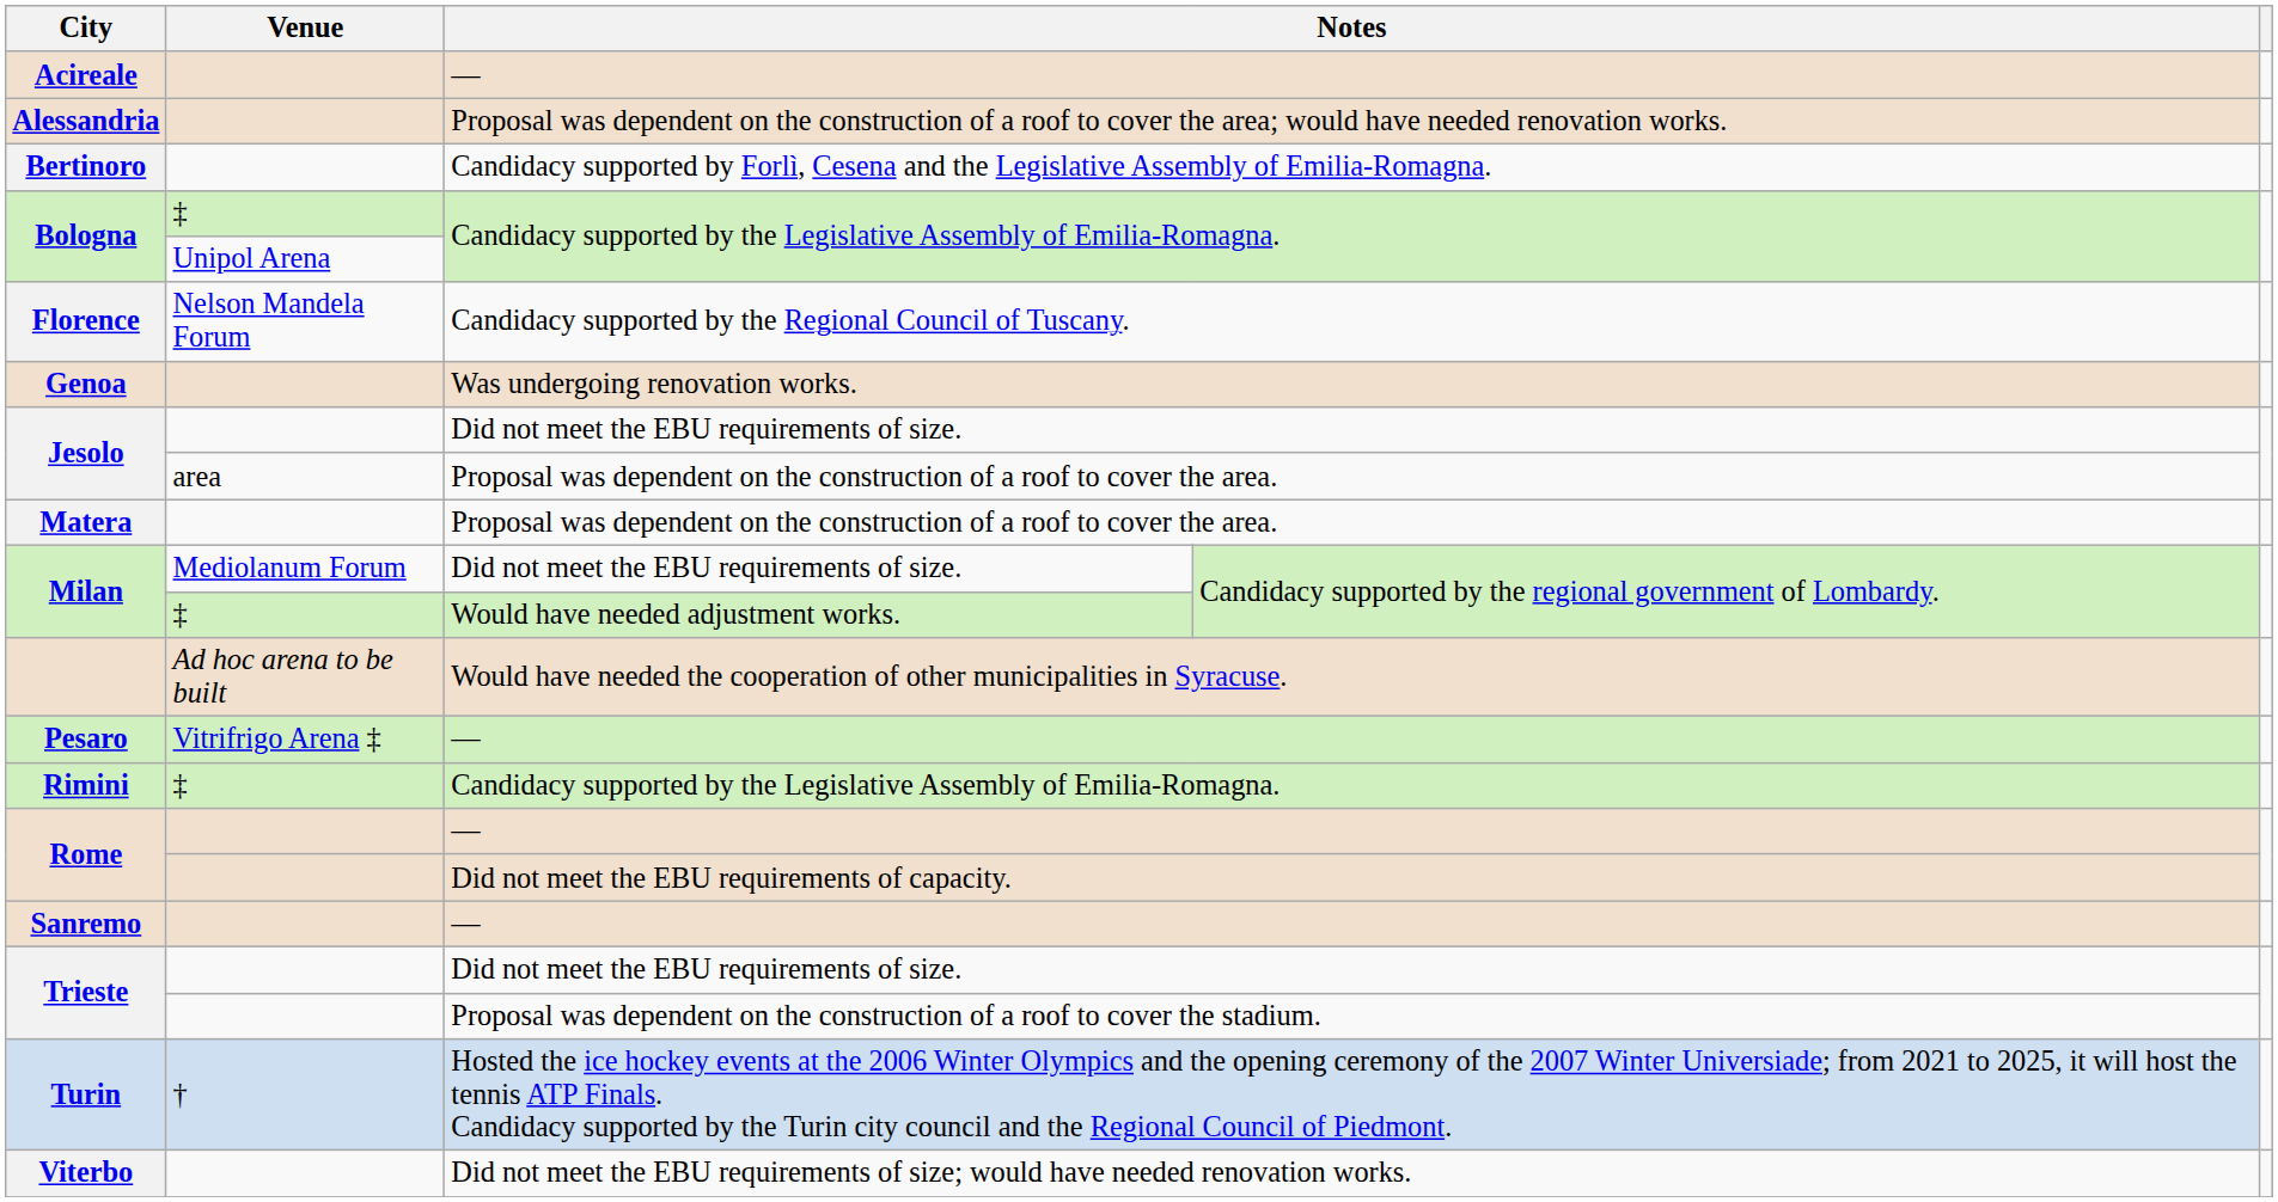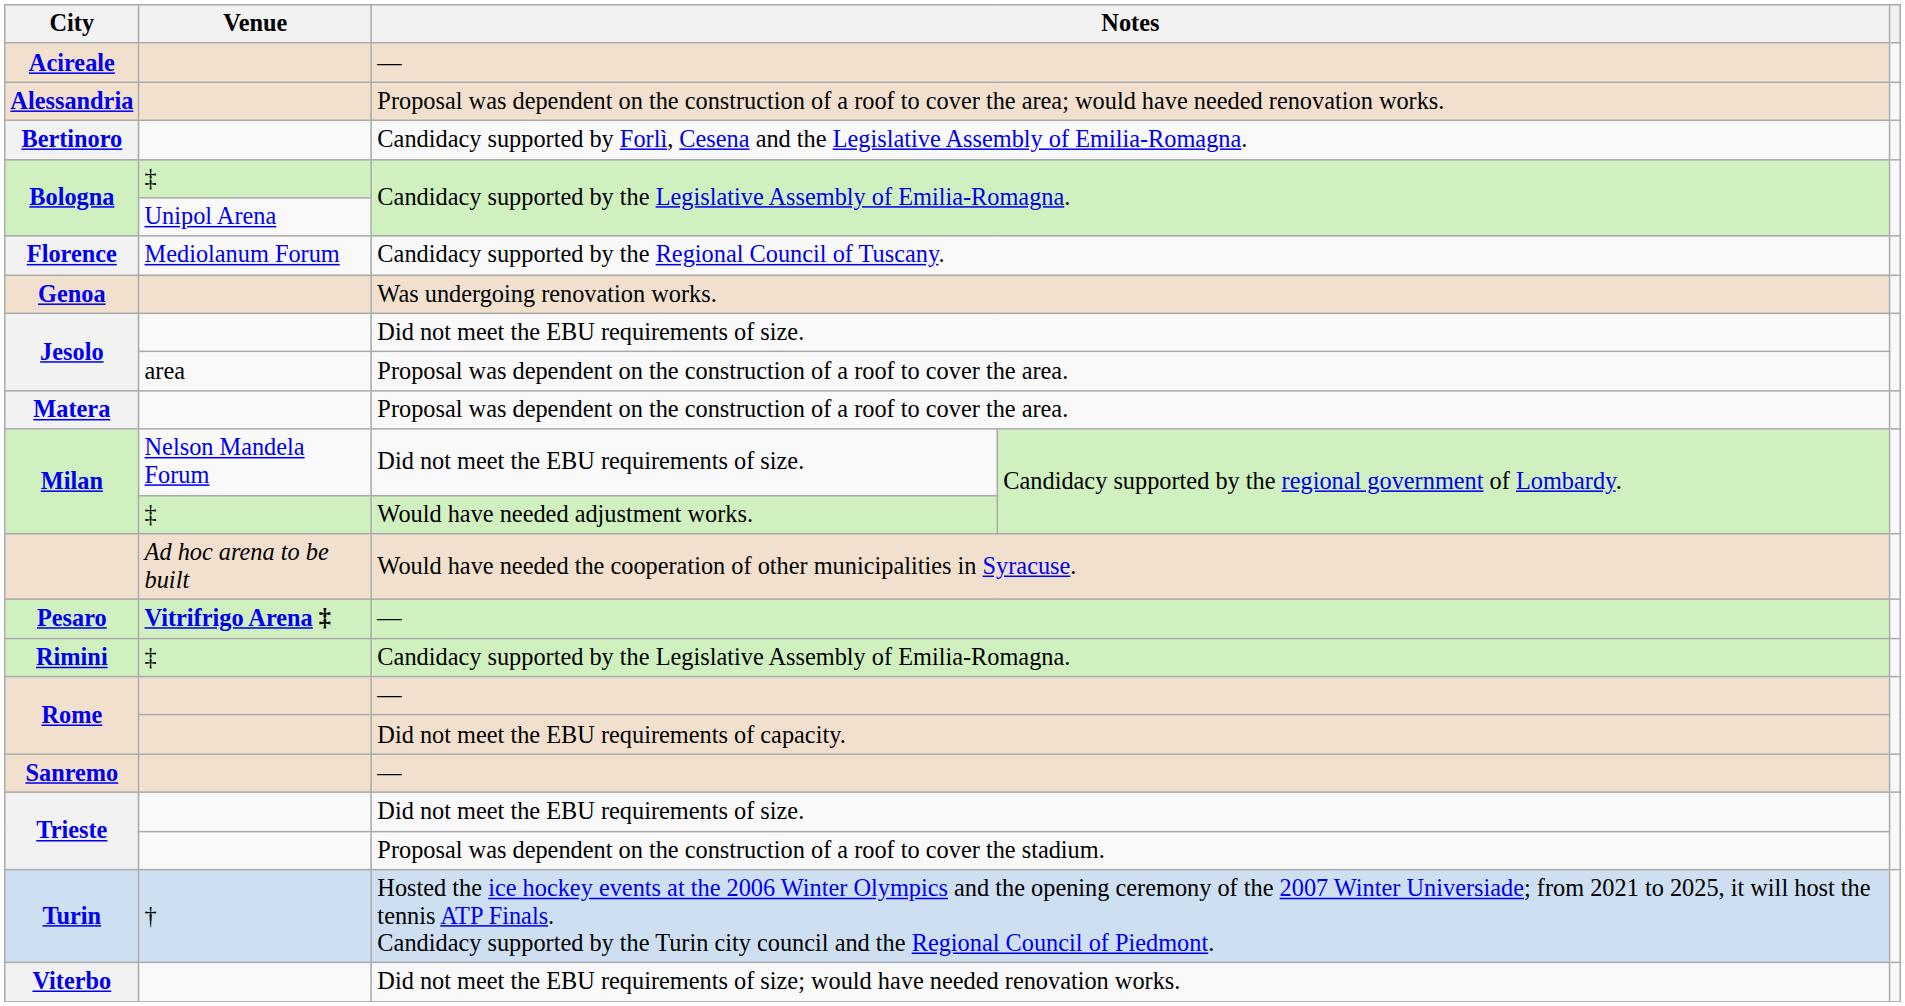 <table class="wikitable plainrowheaders">
 <tr>
 <th scope="col">City</th>
 <th scope="col">Venue</th>
 <th scope="col" colspan="2">Notes</th>
 <th scope="col"></th>
 </tr>
 <tr>
 <th scope="row" style="background:#F2E0CE;"><a href='#'>Acireale</a></th>
 <td style="background:#F2E0CE;"></td>
 <td colspan="2" style="background:#F2E0CE;">—</td>
 <td></td>
 </tr>
 <tr>
 <th scope="row" style="background:#F2E0CE;"><a href='#'>Alessandria</a></th>
 <td style="background:#F2E0CE;"></td>
 <td colspan="2" style="background:#F2E0CE;">Proposal was dependent on the construction of a roof to cover the area; would have needed renovation works.</td>
 <td></td>
 </tr>
 <tr>
 <th scope="row"><a href='#'>Bertinoro</a></th>
 <td></td>
 <td colspan="2">Candidacy supported by <a href='#'>Forlì</a>, <a href='#'>Cesena</a> and the <a href='#'>Legislative Assembly of Emilia-Romagna</a>.</td>
 <td></td>
 </tr>
 <tr>
 <th rowspan="2" scope="row" style="background:#D0F0C0;"><a href='#'>Bologna</a></th>
 <td style="background:#D0F0C0;"> ‡</td>
 <td colspan="2" rowspan="2" style="background:#D0F0C0;">Candidacy supported by the <a href='#'>Legislative Assembly of Emilia-Romagna</a>.</td>
 <td rowspan="2"></td>
 </tr>
 <tr>
 <td><a href='#'>Unipol Arena</a></td>
 </tr>
 <tr>
 <th scope="row"><a href='#'>Florence</a></th>
-<td><a href='#'>Nelson Mandela Forum</a></td>
+<td><a href='#'>Mediolanum Forum</a></td>
 <td colspan="2">Candidacy supported by the <a href='#'>Regional Council of Tuscany</a>.</td>
 <td></td>
 </tr>
 <tr>
 <th scope="row" style="background:#F2E0CE;"><a href='#'>Genoa</a></th>
 <td style="background:#F2E0CE;"></td>
 <td colspan="2" style="background:#F2E0CE;">Was undergoing renovation works.</td>
 <td></td>
 </tr>
 <tr>
 <th scope="row" rowspan="2"><a href='#'>Jesolo</a></th>
 <td></td>
 <td colspan="2">Did not meet the EBU requirements of size.</td>
 <td rowspan="2"></td>
 </tr>
 <tr>
 <td> area</td>
 <td colspan="2">Proposal was dependent on the construction of a roof to cover the area.</td>
 </tr>
 <tr>
 <th scope="row"><a href='#'>Matera</a></th>
 <td></td>
 <td colspan="2">Proposal was dependent on the construction of a roof to cover the area.</td>
 <td></td>
 </tr>
 <tr>
 <th rowspan="2" scope="row" style="background:#D0F0C0;"><a href='#'>Milan</a></th>
-<td><a href='#'>Mediolanum Forum</a></td>
+<td><a href='#'>Nelson Mandela Forum</a></td>
 <td>Did not meet the EBU requirements of size.</td>
 <td rowspan="2" style="background:#D0F0C0;">Candidacy supported by the <a href='#'>regional government</a> of <a href='#'>Lombardy</a>.</td>
 <td rowspan="2"></td>
 </tr>
 <tr style="background:#D0F0C0;">
 <td> ‡</td>
 <td>Would have needed adjustment works.</td>
 </tr>
 <tr>
 <th scope="row" style="background:#F2E0CE;"></th>
 <td style="background:#F2E0CE;"><em>Ad hoc arena to be built</em></td>
 <td colspan="2" style="background:#F2E0CE;">Would have needed the cooperation of other municipalities in <a href='#'>Syracuse</a>.</td>
 <td></td>
 </tr>
 <tr>
 <th scope="row" style="background:#D0F0C0;"><a href='#'>Pesaro</a></th>
-<td style="background:#D0F0C0;"><a href='#'>Vitrifrigo Arena</a> ‡</td>
+<td style="background:#D0F0C0;"><strong><a href='#'>Vitrifrigo Arena</a> ‡</strong></td>
 <td colspan="2" style="background:#D0F0C0;">—</td>
 <td></td>
 </tr>
 <tr>
 <th scope="row" style="background:#D0F0C0;"><a href='#'>Rimini</a></th>
 <td style="background:#D0F0C0;"> ‡</td>
 <td colspan="2" style="background:#D0F0C0;">Candidacy supported by the Legislative Assembly of Emilia-Romagna.</td>
 <td></td>
 </tr>
 <tr>
 <th rowspan="2" scope="row" style="background:#F2E0CE;"><a href='#'>Rome</a></th>
 <td style="background:#F2E0CE;"></td>
 <td colspan="2" style="background:#F2E0CE;">—</td>
 <td rowspan="2"></td>
 </tr>
 <tr>
 <td style="background:#F2E0CE;"></td>
 <td colspan="2" style="background:#F2E0CE;">Did not meet the EBU requirements of capacity.</td>
 </tr>
 <tr>
 <th scope="row" style="background:#F2E0CE;"><a href='#'>Sanremo</a></th>
 <td style="background:#F2E0CE;"></td>
 <td colspan="2" style="background:#F2E0CE;">—</td>
 <td></td>
 </tr>
 <tr>
 <th rowspan="2" scope="row"><a href='#'>Trieste</a></th>
 <td></td>
 <td colspan="2">Did not meet the EBU requirements of size.</td>
 <td rowspan="2"></td>
 </tr>
 <tr>
 <td></td>
 <td colspan="2">Proposal was dependent on the construction of a roof to cover the stadium.</td>
 </tr>
 <tr>
 <th scope="row" style="background:#CEDFF2;"><strong><a href='#'>Turin</a></strong></th>
 <td style="background:#CEDFF2;"><strong></strong> †</td>
 <td colspan="2" style="background:#CEDFF2;">Hosted the <a href='#'>ice hockey events at the 2006 Winter Olympics</a> and the opening ceremony of the <a href='#'>2007 Winter Universiade</a>; from 2021 to 2025, it will host the tennis <a href='#'>ATP Finals</a>.<br>Candidacy supported by the Turin city council and the <a href='#'>Regional Council of Piedmont</a>.</td>
 <td></td>
 </tr>
 <tr>
 <th scope="row"><a href='#'>Viterbo</a></th>
 <td></td>
 <td colspan="2">Did not meet the EBU requirements of size; would have needed renovation works.</td>
 <td></td>
 </tr>
 </table>
